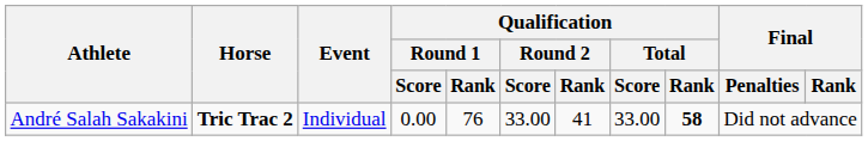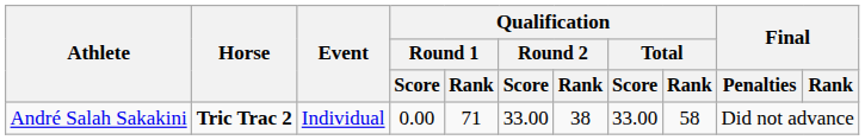 <table class=wikitable style="font-size:90%">
 <tr>
 <th rowspan="3">Athlete</th>
 <th rowspan="3">Horse</th>
 <th rowspan="3">Event</th>
 <th colspan="6">Qualification</th>
 <th colspan="2" rowspan=2>Final</th>
 </tr>
 <tr style="font-size:95%">
 <th colspan=2>Round 1</th>
 <th colspan=2>Round 2</th>
 <th colspan=2>Total</th>
 </tr>
 <tr style="font-size:95%">
 <th>Score</th>
 <th>Rank</th>
 <th>Score</th>
 <th>Rank</th>
 <th>Score</th>
 <th>Rank</th>
 <th>Penalties</th>
 <th>Rank</th>
 </tr>
 <tr align=center>
 <td align=left><a href='#'>André Salah Sakakini</a></td>
 <td align=left><strong>Tric Trac 2</strong></td>
 <td align=left><a href='#'>Individual</a></td>
 <td>0.00</td>
-<td>76</td>
+<td>71</td>
 <td>33.00</td>
-<td>41</td>
+<td>38</td>
 <td>33.00</td>
-<td><strong>58</strong></td>
+<td>58</td>
 <td colspan=2>Did not advance</td>
 </tr>
 </table>
